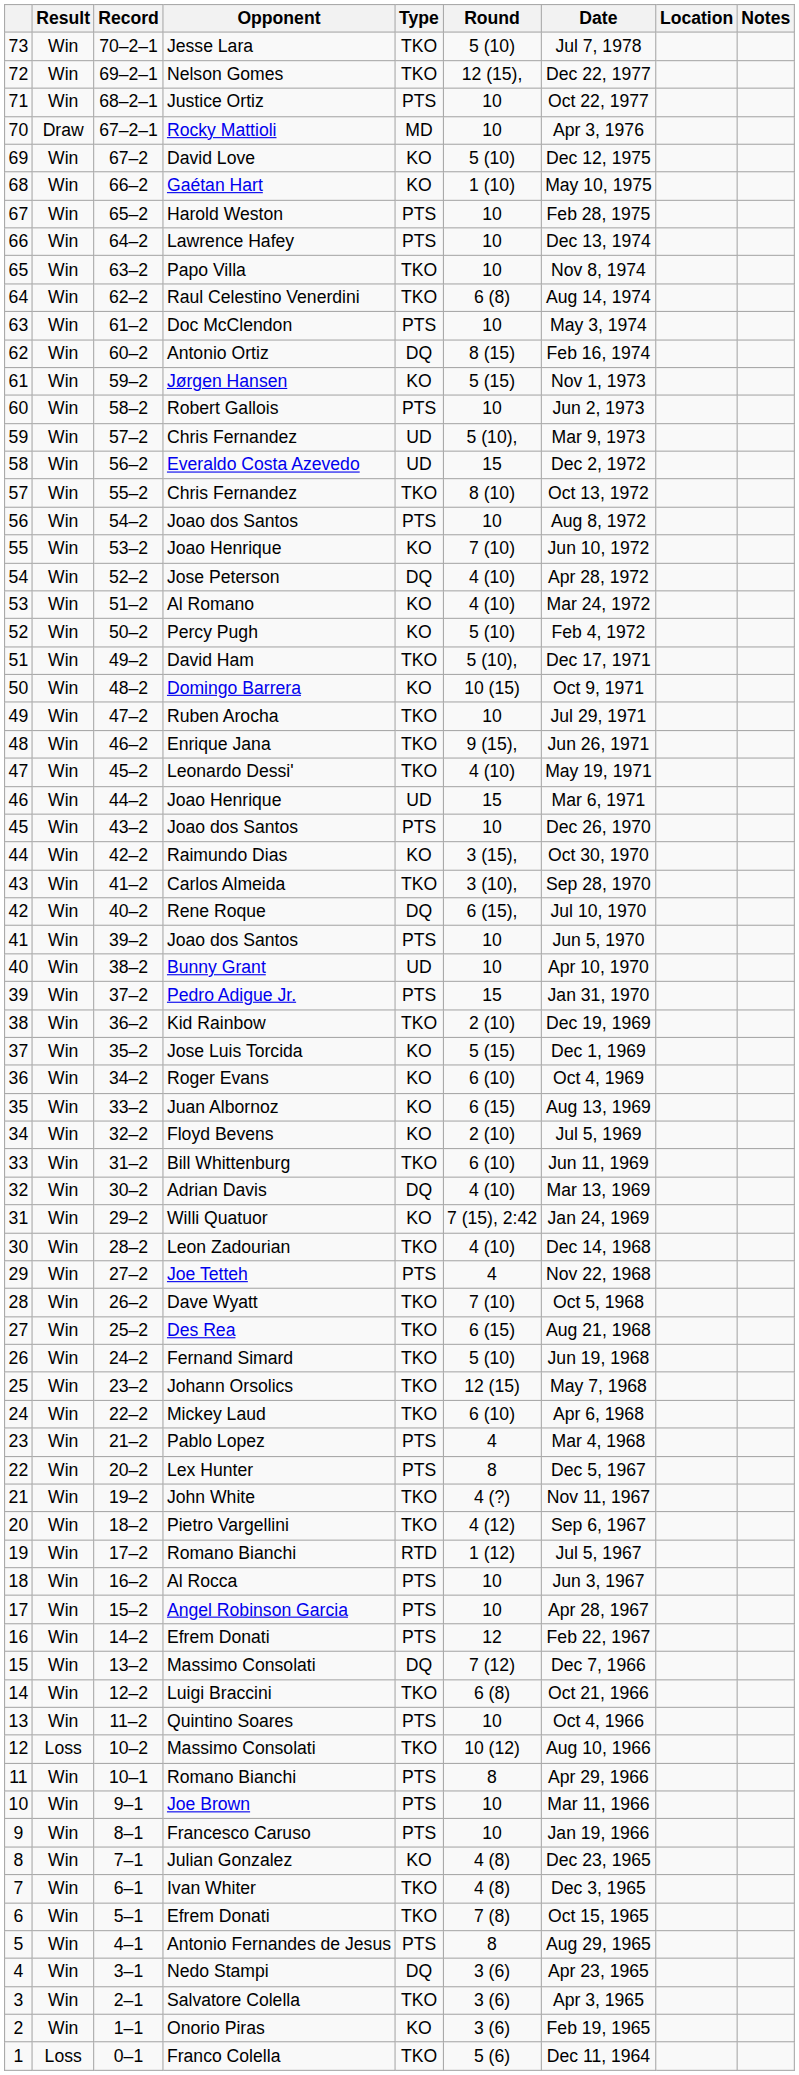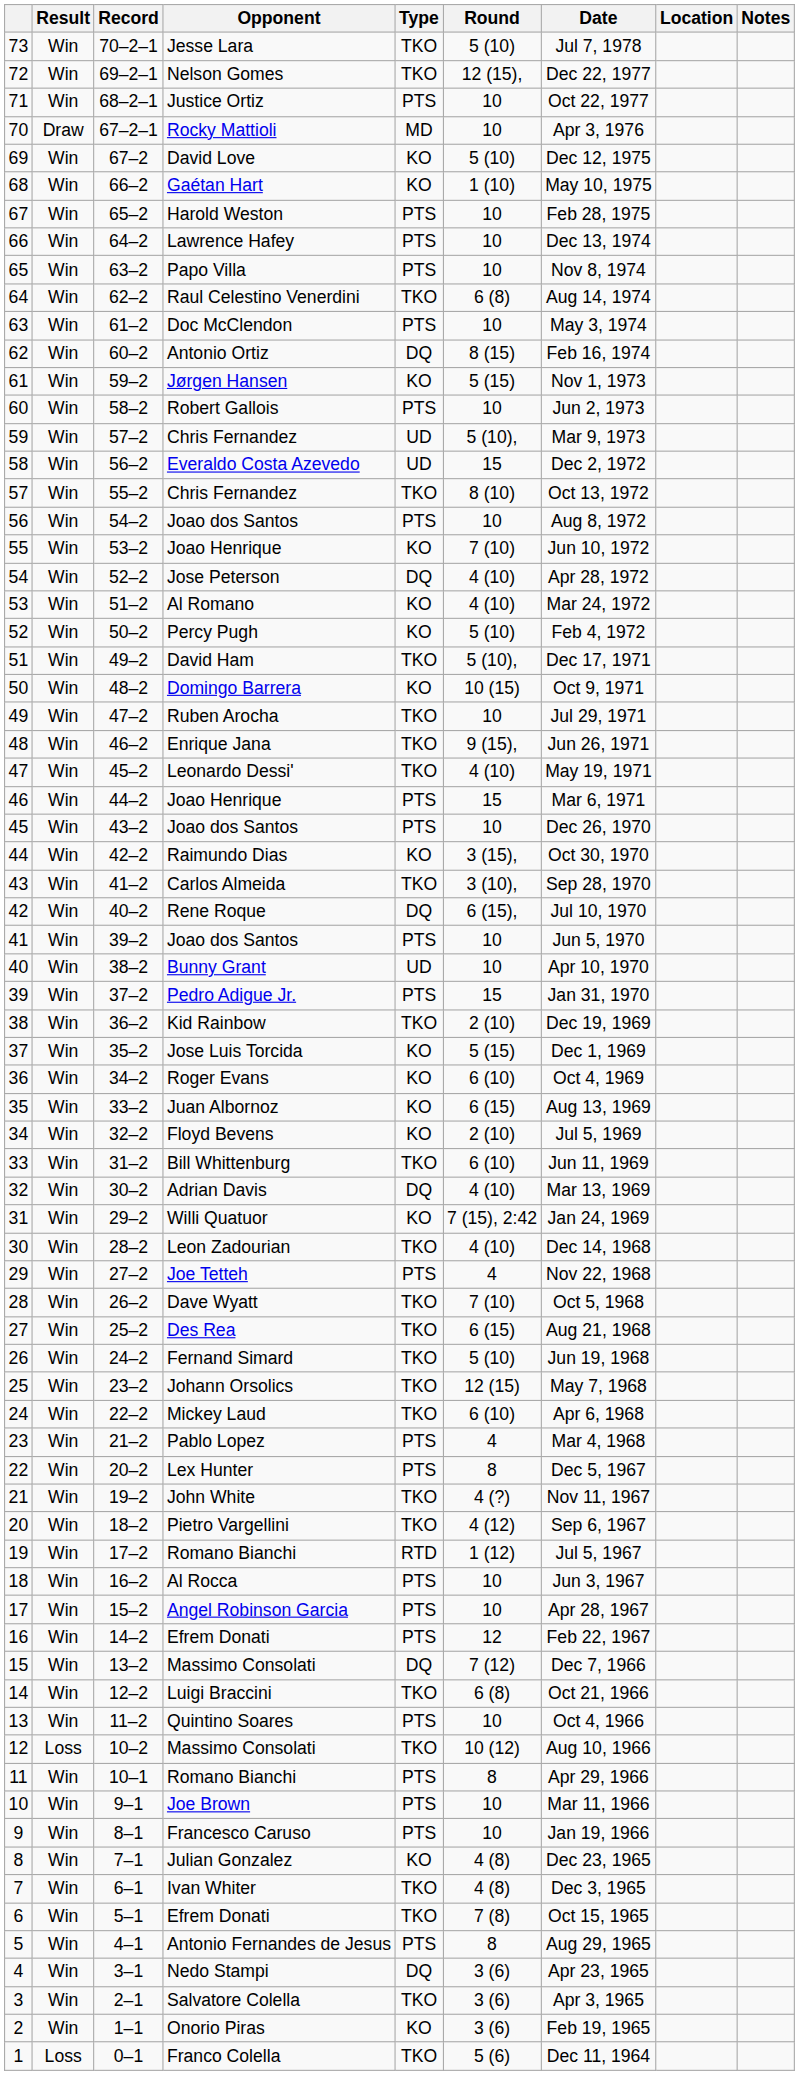 <table class=wikitable style=text-align:center>
 <tr>
 <th></th>
 <th>Result</th>
 <th>Record</th>
 <th>Opponent</th>
 <th>Type</th>
 <th>Round</th>
 <th>Date</th>
 <th>Location</th>
 <th>Notes</th>
 </tr>
 <tr>
 <td>73</td>
 <td>Win</td>
 <td>70–2–1</td>
 <td align=left>Jesse Lara</td>
 <td>TKO</td>
 <td>5 (10)</td>
 <td>Jul 7, 1978</td>
 <td align=left></td>
 <td align=left></td>
 </tr>
 <tr>
 <td>72</td>
 <td>Win</td>
 <td>69–2–1</td>
 <td align=left>Nelson Gomes</td>
 <td>TKO</td>
 <td>12 (15), </td>
 <td>Dec 22, 1977</td>
 <td align=left></td>
 <td align=left></td>
 </tr>
 <tr>
 <td>71</td>
 <td>Win</td>
 <td>68–2–1</td>
 <td align=left>Justice Ortiz</td>
 <td>PTS</td>
 <td>10</td>
 <td>Oct 22, 1977</td>
 <td align=left></td>
 <td align=left></td>
 </tr>
 <tr>
 <td>70</td>
 <td>Draw</td>
 <td>67–2–1</td>
 <td align=left><a href='#'>Rocky Mattioli</a></td>
 <td>MD</td>
 <td>10</td>
 <td>Apr 3, 1976</td>
 <td align=left></td>
 <td align=left></td>
 </tr>
 <tr>
 <td>69</td>
 <td>Win</td>
 <td>67–2</td>
 <td align=left>David Love</td>
 <td>KO</td>
 <td>5 (10)</td>
 <td>Dec 12, 1975</td>
 <td align=left></td>
 <td align=left></td>
 </tr>
 <tr>
 <td>68</td>
 <td>Win</td>
 <td>66–2</td>
 <td align=left><a href='#'>Gaétan Hart</a></td>
 <td>KO</td>
 <td>1 (10)</td>
 <td>May 10, 1975</td>
 <td align=left></td>
 <td align=left></td>
 </tr>
 <tr>
 <td>67</td>
 <td>Win</td>
 <td>65–2</td>
 <td align=left>Harold Weston</td>
 <td>PTS</td>
 <td>10</td>
 <td>Feb 28, 1975</td>
 <td align=left></td>
 <td align=left></td>
 </tr>
 <tr>
 <td>66</td>
 <td>Win</td>
 <td>64–2</td>
 <td align=left>Lawrence Hafey</td>
 <td>PTS</td>
 <td>10</td>
 <td>Dec 13, 1974</td>
 <td align=left></td>
 <td align=left></td>
 </tr>
 <tr>
 <td>65</td>
 <td>Win</td>
 <td>63–2</td>
 <td align=left>Papo Villa</td>
-<td>TKO</td>
+<td>PTS</td>
 <td>10</td>
 <td>Nov 8, 1974</td>
 <td align=left></td>
 <td align=left></td>
 </tr>
 <tr>
 <td>64</td>
 <td>Win</td>
 <td>62–2</td>
 <td align=left>Raul Celestino Venerdini</td>
 <td>TKO</td>
 <td>6 (8)</td>
 <td>Aug 14, 1974</td>
 <td align=left></td>
 <td align=left></td>
 </tr>
 <tr>
 <td>63</td>
 <td>Win</td>
 <td>61–2</td>
 <td align=left>Doc McClendon</td>
 <td>PTS</td>
 <td>10</td>
 <td>May 3, 1974</td>
 <td align=left></td>
 <td align=left></td>
 </tr>
 <tr>
 <td>62</td>
 <td>Win</td>
 <td>60–2</td>
 <td align=left>Antonio Ortiz</td>
 <td>DQ</td>
 <td>8 (15)</td>
 <td>Feb 16, 1974</td>
 <td align=left></td>
 <td align=left></td>
 </tr>
 <tr>
 <td>61</td>
 <td>Win</td>
 <td>59–2</td>
 <td align=left><a href='#'>Jørgen Hansen</a></td>
 <td>KO</td>
 <td>5 (15)</td>
 <td>Nov 1, 1973</td>
 <td align=left></td>
 <td align=left></td>
 </tr>
 <tr>
 <td>60</td>
 <td>Win</td>
 <td>58–2</td>
 <td align=left>Robert Gallois</td>
 <td>PTS</td>
 <td>10</td>
 <td>Jun 2, 1973</td>
 <td align=left></td>
 <td align=left></td>
 </tr>
 <tr>
 <td>59</td>
 <td>Win</td>
 <td>57–2</td>
 <td align=left>Chris Fernandez</td>
 <td>UD</td>
 <td>5 (10), </td>
 <td>Mar 9, 1973</td>
 <td align=left></td>
 <td align=left></td>
 </tr>
 <tr>
 <td>58</td>
 <td>Win</td>
 <td>56–2</td>
 <td align=left><a href='#'>Everaldo Costa Azevedo</a></td>
 <td>UD</td>
 <td>15</td>
 <td>Dec 2, 1972</td>
 <td align=left></td>
 <td align=left></td>
 </tr>
 <tr>
 <td>57</td>
 <td>Win</td>
 <td>55–2</td>
 <td align=left>Chris Fernandez</td>
 <td>TKO</td>
 <td>8 (10)</td>
 <td>Oct 13, 1972</td>
 <td align=left></td>
 <td align=left></td>
 </tr>
 <tr>
 <td>56</td>
 <td>Win</td>
 <td>54–2</td>
 <td align=left>Joao dos Santos</td>
 <td>PTS</td>
 <td>10</td>
 <td>Aug 8, 1972</td>
 <td align=left></td>
 <td align=left></td>
 </tr>
 <tr>
 <td>55</td>
 <td>Win</td>
 <td>53–2</td>
 <td align=left>Joao Henrique</td>
 <td>KO</td>
 <td>7 (10)</td>
 <td>Jun 10, 1972</td>
 <td align=left></td>
 <td align=left></td>
 </tr>
 <tr>
 <td>54</td>
 <td>Win</td>
 <td>52–2</td>
 <td align=left>Jose Peterson</td>
 <td>DQ</td>
 <td>4 (10)</td>
 <td>Apr 28, 1972</td>
 <td align=left></td>
 <td align=left></td>
 </tr>
 <tr>
 <td>53</td>
 <td>Win</td>
 <td>51–2</td>
 <td align=left>Al Romano</td>
 <td>KO</td>
 <td>4 (10)</td>
 <td>Mar 24, 1972</td>
 <td align=left></td>
 <td align=left></td>
 </tr>
 <tr>
 <td>52</td>
 <td>Win</td>
 <td>50–2</td>
 <td align=left>Percy Pugh</td>
 <td>KO</td>
 <td>5 (10)</td>
 <td>Feb 4, 1972</td>
 <td align=left></td>
 <td align=left></td>
 </tr>
 <tr>
 <td>51</td>
 <td>Win</td>
 <td>49–2</td>
 <td align=left>David Ham</td>
 <td>TKO</td>
 <td>5 (10), </td>
 <td>Dec 17, 1971</td>
 <td align=left></td>
 <td align=left></td>
 </tr>
 <tr>
 <td>50</td>
 <td>Win</td>
 <td>48–2</td>
 <td align=left><a href='#'>Domingo Barrera</a></td>
 <td>KO</td>
 <td>10 (15)</td>
 <td>Oct 9, 1971</td>
 <td align=left></td>
 <td align=left></td>
 </tr>
 <tr>
 <td>49</td>
 <td>Win</td>
 <td>47–2</td>
 <td align=left>Ruben Arocha</td>
 <td>TKO</td>
 <td>10</td>
 <td>Jul 29, 1971</td>
 <td align=left></td>
 <td align=left></td>
 </tr>
 <tr>
 <td>48</td>
 <td>Win</td>
 <td>46–2</td>
 <td align=left>Enrique Jana</td>
 <td>TKO</td>
 <td>9 (15), </td>
 <td>Jun 26, 1971</td>
 <td align=left></td>
 <td align=left></td>
 </tr>
 <tr>
 <td>47</td>
 <td>Win</td>
 <td>45–2</td>
 <td align=left>Leonardo Dessi'</td>
 <td>TKO</td>
 <td>4 (10)</td>
 <td>May 19, 1971</td>
 <td align=left></td>
 <td align=left></td>
 </tr>
 <tr>
 <td>46</td>
 <td>Win</td>
 <td>44–2</td>
 <td align=left>Joao Henrique</td>
-<td>UD</td>
+<td>PTS</td>
 <td>15</td>
 <td>Mar 6, 1971</td>
 <td align=left></td>
 <td align=left></td>
 </tr>
 <tr>
 <td>45</td>
 <td>Win</td>
 <td>43–2</td>
 <td align=left>Joao dos Santos</td>
 <td>PTS</td>
 <td>10</td>
 <td>Dec 26, 1970</td>
 <td align=left></td>
 <td align=left></td>
 </tr>
 <tr>
 <td>44</td>
 <td>Win</td>
 <td>42–2</td>
 <td align=left>Raimundo Dias</td>
 <td>KO</td>
 <td>3 (15), </td>
 <td>Oct 30, 1970</td>
 <td align=left></td>
 <td align=left></td>
 </tr>
 <tr>
 <td>43</td>
 <td>Win</td>
 <td>41–2</td>
 <td align=left>Carlos Almeida</td>
 <td>TKO</td>
 <td>3 (10), </td>
 <td>Sep 28, 1970</td>
 <td align=left></td>
 <td align=left></td>
 </tr>
 <tr>
 <td>42</td>
 <td>Win</td>
 <td>40–2</td>
 <td align=left>Rene Roque</td>
 <td>DQ</td>
 <td>6 (15), </td>
 <td>Jul 10, 1970</td>
 <td align=left></td>
 <td align=left></td>
 </tr>
 <tr>
 <td>41</td>
 <td>Win</td>
 <td>39–2</td>
 <td align=left>Joao dos Santos</td>
 <td>PTS</td>
 <td>10</td>
 <td>Jun 5, 1970</td>
 <td align=left></td>
 <td align=left></td>
 </tr>
 <tr>
 <td>40</td>
 <td>Win</td>
 <td>38–2</td>
 <td align=left><a href='#'>Bunny Grant</a></td>
 <td>UD</td>
 <td>10</td>
 <td>Apr 10, 1970</td>
 <td align=left></td>
 <td align=left></td>
 </tr>
 <tr>
 <td>39</td>
 <td>Win</td>
 <td>37–2</td>
 <td align=left><a href='#'>Pedro Adigue Jr.</a></td>
 <td>PTS</td>
 <td>15</td>
 <td>Jan 31, 1970</td>
 <td align=left></td>
 <td align=left></td>
 </tr>
 <tr>
 <td>38</td>
 <td>Win</td>
 <td>36–2</td>
 <td align=left>Kid Rainbow</td>
 <td>TKO</td>
 <td>2 (10)</td>
 <td>Dec 19, 1969</td>
 <td align=left></td>
 <td align=left></td>
 </tr>
 <tr>
 <td>37</td>
 <td>Win</td>
 <td>35–2</td>
 <td align=left>Jose Luis Torcida</td>
 <td>KO</td>
 <td>5 (15)</td>
 <td>Dec 1, 1969</td>
 <td align=left></td>
 <td align=left></td>
 </tr>
 <tr>
 <td>36</td>
 <td>Win</td>
 <td>34–2</td>
 <td align=left>Roger Evans</td>
 <td>KO</td>
 <td>6 (10)</td>
 <td>Oct 4, 1969</td>
 <td align=left></td>
 <td align=left></td>
 </tr>
 <tr>
 <td>35</td>
 <td>Win</td>
 <td>33–2</td>
 <td align=left>Juan Albornoz</td>
 <td>KO</td>
 <td>6 (15)</td>
 <td>Aug 13, 1969</td>
 <td align=left></td>
 <td align=left></td>
 </tr>
 <tr>
 <td>34</td>
 <td>Win</td>
 <td>32–2</td>
 <td align=left>Floyd Bevens</td>
 <td>KO</td>
 <td>2 (10)</td>
 <td>Jul 5, 1969</td>
 <td align=left></td>
 <td align=left></td>
 </tr>
 <tr>
 <td>33</td>
 <td>Win</td>
 <td>31–2</td>
 <td align=left>Bill Whittenburg</td>
 <td>TKO</td>
 <td>6 (10)</td>
 <td>Jun 11, 1969</td>
 <td align=left></td>
 <td align=left></td>
 </tr>
 <tr>
 <td>32</td>
 <td>Win</td>
 <td>30–2</td>
 <td align=left>Adrian Davis</td>
 <td>DQ</td>
 <td>4 (10)</td>
 <td>Mar 13, 1969</td>
 <td align=left></td>
 <td align=left></td>
 </tr>
 <tr>
 <td>31</td>
 <td>Win</td>
 <td>29–2</td>
 <td align=left>Willi Quatuor</td>
 <td>KO</td>
 <td>7 (15), 2:42</td>
 <td>Jan 24, 1969</td>
 <td align=left></td>
 <td align=left></td>
 </tr>
 <tr>
 <td>30</td>
 <td>Win</td>
 <td>28–2</td>
 <td align=left>Leon Zadourian</td>
 <td>TKO</td>
 <td>4 (10)</td>
 <td>Dec 14, 1968</td>
 <td align=left></td>
 <td align=left></td>
 </tr>
 <tr>
 <td>29</td>
 <td>Win</td>
 <td>27–2</td>
 <td align=left><a href='#'>Joe Tetteh</a></td>
 <td>PTS</td>
 <td>4</td>
 <td>Nov 22, 1968</td>
 <td align=left></td>
 <td align=left></td>
 </tr>
 <tr>
 <td>28</td>
 <td>Win</td>
 <td>26–2</td>
 <td align=left>Dave Wyatt</td>
 <td>TKO</td>
 <td>7 (10)</td>
 <td>Oct 5, 1968</td>
 <td align=left></td>
 <td align=left></td>
 </tr>
 <tr>
 <td>27</td>
 <td>Win</td>
 <td>25–2</td>
 <td align=left><a href='#'>Des Rea</a></td>
 <td>TKO</td>
 <td>6 (15)</td>
 <td>Aug 21, 1968</td>
 <td align=left></td>
 <td align=left></td>
 </tr>
 <tr>
 <td>26</td>
 <td>Win</td>
 <td>24–2</td>
 <td align=left>Fernand Simard</td>
 <td>TKO</td>
 <td>5 (10)</td>
 <td>Jun 19, 1968</td>
 <td align=left></td>
 <td align=left></td>
 </tr>
 <tr>
 <td>25</td>
 <td>Win</td>
 <td>23–2</td>
 <td align=left>Johann Orsolics</td>
 <td>TKO</td>
 <td>12 (15)</td>
 <td>May 7, 1968</td>
 <td align=left></td>
 <td align=left></td>
 </tr>
 <tr>
 <td>24</td>
 <td>Win</td>
 <td>22–2</td>
 <td align=left>Mickey Laud</td>
 <td>TKO</td>
 <td>6 (10)</td>
 <td>Apr 6, 1968</td>
 <td align=left></td>
 <td align=left></td>
 </tr>
 <tr>
 <td>23</td>
 <td>Win</td>
 <td>21–2</td>
 <td align=left>Pablo Lopez</td>
 <td>PTS</td>
 <td>4</td>
 <td>Mar 4, 1968</td>
 <td align=left></td>
 <td align=left></td>
 </tr>
 <tr>
 <td>22</td>
 <td>Win</td>
 <td>20–2</td>
 <td align=left>Lex Hunter</td>
 <td>PTS</td>
 <td>8</td>
 <td>Dec 5, 1967</td>
 <td align=left></td>
 <td align=left></td>
 </tr>
 <tr>
 <td>21</td>
 <td>Win</td>
 <td>19–2</td>
 <td align=left>John White</td>
 <td>TKO</td>
 <td>4 (?)</td>
 <td>Nov 11, 1967</td>
 <td align=left></td>
 <td align=left></td>
 </tr>
 <tr>
 <td>20</td>
 <td>Win</td>
 <td>18–2</td>
 <td align=left>Pietro Vargellini</td>
 <td>TKO</td>
 <td>4 (12)</td>
 <td>Sep 6, 1967</td>
 <td align=left></td>
 <td align=left></td>
 </tr>
 <tr>
 <td>19</td>
 <td>Win</td>
 <td>17–2</td>
 <td align=left>Romano Bianchi</td>
 <td>RTD</td>
 <td>1 (12)</td>
 <td>Jul 5, 1967</td>
 <td align=left></td>
 <td align=left></td>
 </tr>
 <tr>
 <td>18</td>
 <td>Win</td>
 <td>16–2</td>
 <td align=left>Al Rocca</td>
 <td>PTS</td>
 <td>10</td>
 <td>Jun 3, 1967</td>
 <td align=left></td>
 <td align=left></td>
 </tr>
 <tr>
 <td>17</td>
 <td>Win</td>
 <td>15–2</td>
 <td align=left><a href='#'>Angel Robinson Garcia</a></td>
 <td>PTS</td>
 <td>10</td>
 <td>Apr 28, 1967</td>
 <td align=left></td>
 <td align=left></td>
 </tr>
 <tr>
 <td>16</td>
 <td>Win</td>
 <td>14–2</td>
 <td align=left>Efrem Donati</td>
 <td>PTS</td>
 <td>12</td>
 <td>Feb 22, 1967</td>
 <td align=left></td>
 <td align=left></td>
 </tr>
 <tr>
 <td>15</td>
 <td>Win</td>
 <td>13–2</td>
 <td align=left>Massimo Consolati</td>
 <td>DQ</td>
 <td>7 (12)</td>
 <td>Dec 7, 1966</td>
 <td align=left></td>
 <td align=left></td>
 </tr>
 <tr>
 <td>14</td>
 <td>Win</td>
 <td>12–2</td>
 <td align=left>Luigi Braccini</td>
 <td>TKO</td>
 <td>6 (8)</td>
 <td>Oct 21, 1966</td>
 <td align=left></td>
 <td align=left></td>
 </tr>
 <tr>
 <td>13</td>
 <td>Win</td>
 <td>11–2</td>
 <td align=left>Quintino Soares</td>
 <td>PTS</td>
 <td>10</td>
 <td>Oct 4, 1966</td>
 <td align=left></td>
 <td align=left></td>
 </tr>
 <tr>
 <td>12</td>
 <td>Loss</td>
 <td>10–2</td>
 <td align=left>Massimo Consolati</td>
 <td>TKO</td>
 <td>10 (12)</td>
 <td>Aug 10, 1966</td>
 <td align=left></td>
 <td align=left></td>
 </tr>
 <tr>
 <td>11</td>
 <td>Win</td>
 <td>10–1</td>
 <td align=left>Romano Bianchi</td>
 <td>PTS</td>
 <td>8</td>
 <td>Apr 29, 1966</td>
 <td align=left></td>
 <td align=left></td>
 </tr>
 <tr>
 <td>10</td>
 <td>Win</td>
 <td>9–1</td>
 <td align=left><a href='#'>Joe Brown</a></td>
 <td>PTS</td>
 <td>10</td>
 <td>Mar 11, 1966</td>
 <td align=left></td>
 <td align=left></td>
 </tr>
 <tr>
 <td>9</td>
 <td>Win</td>
 <td>8–1</td>
 <td align=left>Francesco Caruso</td>
 <td>PTS</td>
 <td>10</td>
 <td>Jan 19, 1966</td>
 <td align=left></td>
 <td align=left></td>
 </tr>
 <tr>
 <td>8</td>
 <td>Win</td>
 <td>7–1</td>
 <td align=left>Julian Gonzalez</td>
 <td>KO</td>
 <td>4 (8)</td>
 <td>Dec 23, 1965</td>
 <td align=left></td>
 <td align=left></td>
 </tr>
 <tr>
 <td>7</td>
 <td>Win</td>
 <td>6–1</td>
 <td align=left>Ivan Whiter</td>
 <td>TKO</td>
 <td>4 (8)</td>
 <td>Dec 3, 1965</td>
 <td align=left></td>
 <td align=left></td>
 </tr>
 <tr>
 <td>6</td>
 <td>Win</td>
 <td>5–1</td>
 <td align=left>Efrem Donati</td>
 <td>TKO</td>
 <td>7 (8)</td>
 <td>Oct 15, 1965</td>
 <td align=left></td>
 <td align=left></td>
 </tr>
 <tr>
 <td>5</td>
 <td>Win</td>
 <td>4–1</td>
 <td align=left>Antonio Fernandes de Jesus</td>
 <td>PTS</td>
 <td>8</td>
 <td>Aug 29, 1965</td>
 <td align=left></td>
 <td align=left></td>
 </tr>
 <tr>
 <td>4</td>
 <td>Win</td>
 <td>3–1</td>
 <td align=left>Nedo Stampi</td>
 <td>DQ</td>
 <td>3 (6)</td>
 <td>Apr 23, 1965</td>
 <td align=left></td>
 <td align=left></td>
 </tr>
 <tr>
 <td>3</td>
 <td>Win</td>
 <td>2–1</td>
 <td align=left>Salvatore Colella</td>
 <td>TKO</td>
 <td>3 (6)</td>
 <td>Apr 3, 1965</td>
 <td align=left></td>
 <td align=left></td>
 </tr>
 <tr>
 <td>2</td>
 <td>Win</td>
 <td>1–1</td>
 <td align=left>Onorio Piras</td>
 <td>KO</td>
 <td>3 (6)</td>
 <td>Feb 19, 1965</td>
 <td align=left></td>
 <td align=left></td>
 </tr>
 <tr>
 <td>1</td>
 <td>Loss</td>
 <td>0–1</td>
 <td align=left>Franco Colella</td>
 <td>TKO</td>
 <td>5 (6)</td>
 <td>Dec 11, 1964</td>
 <td align=left></td>
 <td align=left></td>
 </tr>
 </table>
